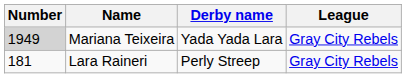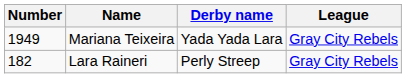 <table class="wikitable sortable">
 <tr>
 <th>Number</th>
 <th>Name</th>
 <th><a href='#'>Derby name</a></th>
 <th>League</th>
 </tr>
 <tr>
-<td style="background: lightgrey;">1949</td>
+<td>1949</td>
 <td>Mariana Teixeira</td>
 <td>Yada Yada Lara</td>
 <td><a href='#'>Gray City Rebels</a></td>
 </tr>
 <tr>
-<td>181</td>
+<td>182</td>
 <td>Lara Raineri</td>
 <td>Perly Streep</td>
 <td><a href='#'>Gray City Rebels</a></td>
 </tr>
 </table>
